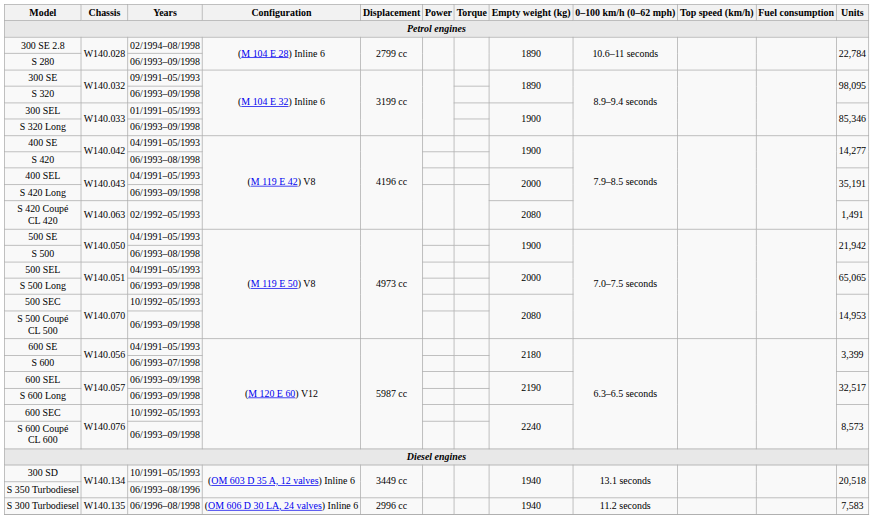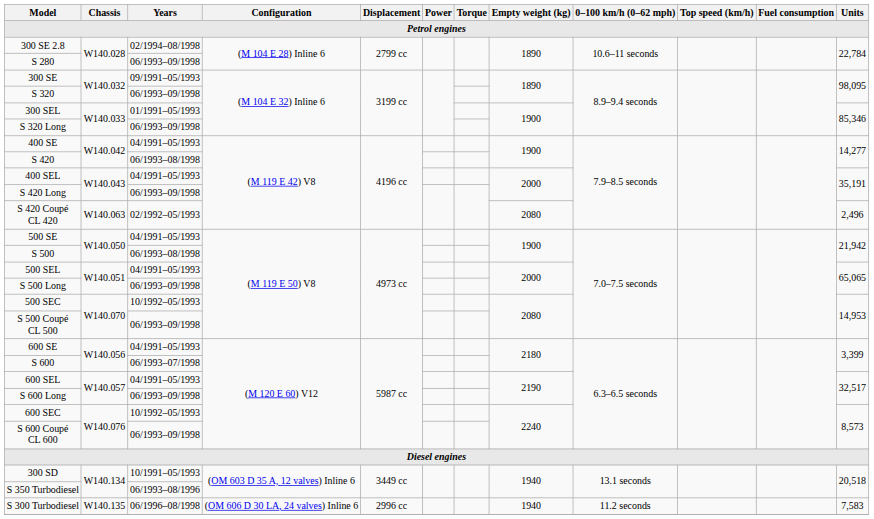 <table class="wikitable" style="text-align:center; font-size:0.85em;">
 <tr>
 <th>Model</th>
 <th>Chassis</th>
 <th>Years</th>
 <th>Configuration</th>
 <th>Displacement</th>
 <th>Power</th>
 <th>Torque</th>
 <th>Empty weight (kg)</th>
 <th>0–100 km/h (0–62 mph)</th>
 <th>Top speed (km/h)</th>
 <th>Fuel consumption</th>
 <th>Units</th>
 </tr>
 <tr>
 <th colspan="12" style="background:#E8E8E8"><em>Petrol engines</em></th>
 </tr>
 <tr>
 <td>300 SE 2.8</td>
 <td rowspan="2">W140.028</td>
 <td>02/1994–08/1998</td>
 <td rowspan="2">(<a href='#'>M 104 E 28</a>) Inline 6</td>
 <td rowspan="2">2799 cc</td>
 <td rowspan="2"></td>
 <td rowspan="2"></td>
 <td rowspan="2">1890</td>
 <td rowspan="2">10.6–11 seconds</td>
 <td rowspan="2"></td>
 <td rowspan="2"></td>
 <td rowspan="2">22,784</td>
 </tr>
 <tr>
 <td>S 280</td>
 <td>06/1993–09/1998</td>
 </tr>
 <tr>
 <td>300 SE</td>
 <td rowspan="2">W140.032</td>
 <td>09/1991–05/1993</td>
 <td rowspan="4">(<a href='#'>M 104 E 32</a>) Inline 6</td>
 <td rowspan="4">3199 cc</td>
 <td rowspan="4"></td>
 <td rowspan="1"></td>
 <td rowspan="2">1890</td>
 <td rowspan="4">8.9–9.4 seconds</td>
 <td rowspan="4"></td>
 <td rowspan="4"></td>
 <td rowspan="2">98,095</td>
 </tr>
 <tr>
 <td>S 320</td>
 <td>06/1993–09/1998</td>
 <td></td>
 </tr>
 <tr>
 <td>300 SEL</td>
 <td rowspan="2">W140.033</td>
 <td>01/1991–05/1993</td>
 <td rowspan="1"></td>
 <td rowspan="2">1900</td>
 <td rowspan="2">85,346</td>
 </tr>
 <tr>
 <td>S 320 Long</td>
 <td>06/1993–09/1998</td>
 <td></td>
 </tr>
 <tr>
 <td>400 SE</td>
 <td rowspan="2">W140.042</td>
 <td>04/1991–05/1993</td>
 <td rowspan="5">(<a href='#'>M 119 E 42</a>) V8</td>
 <td rowspan="5">4196 cc</td>
 <td></td>
 <td></td>
 <td rowspan="2">1900</td>
 <td rowspan="5">7.9–8.5 seconds</td>
 <td rowspan="5"></td>
 <td rowspan="5"></td>
 <td rowspan="2">14,277</td>
 </tr>
 <tr>
 <td>S 420</td>
 <td>06/1993–08/1998</td>
 <td></td>
 <td></td>
 </tr>
 <tr>
 <td>400 SEL</td>
 <td rowspan="2">W140.043</td>
 <td>04/1991–05/1993</td>
 <td></td>
 <td></td>
 <td rowspan="2">2000</td>
 <td rowspan="2">35,191</td>
 </tr>
 <tr>
 <td>S 420 Long</td>
 <td>06/1993–09/1998</td>
 <td rowspan="2"></td>
 <td rowspan="2"></td>
 </tr>
 <tr>
 <td>S 420 Coupé<br>CL 420</td>
 <td>W140.063</td>
 <td>02/1992–05/1993</td>
 <td>2080</td>
-<td>1,491</td>
+<td>2,496</td>
 </tr>
 <tr>
 <td>500 SE</td>
 <td rowspan="2">W140.050</td>
 <td>04/1991–05/1993</td>
 <td rowspan="6">(<a href='#'>M 119 E 50</a>) V8</td>
 <td rowspan="6">4973 cc</td>
 <td></td>
 <td></td>
 <td rowspan="2">1900</td>
 <td rowspan="6">7.0–7.5 seconds</td>
 <td rowspan="6"></td>
 <td rowspan="6"></td>
 <td rowspan="2">21,942</td>
 </tr>
 <tr>
 <td>S 500</td>
 <td>06/1993–08/1998</td>
 <td></td>
 <td></td>
 </tr>
 <tr>
 <td>500 SEL</td>
 <td rowspan="2">W140.051</td>
 <td>04/1991–05/1993</td>
 <td></td>
 <td></td>
 <td rowspan="2">2000</td>
 <td rowspan="2">65,065</td>
 </tr>
 <tr>
 <td>S 500 Long</td>
 <td>06/1993–09/1998</td>
 <td></td>
 <td></td>
 </tr>
 <tr>
 <td>500 SEC</td>
 <td rowspan="2">W140.070</td>
 <td>10/1992–05/1993</td>
 <td></td>
 <td></td>
 <td rowspan="2">2080</td>
 <td rowspan="2">14,953</td>
 </tr>
 <tr>
 <td>S 500 Coupé<br>CL 500</td>
 <td>06/1993–09/1998</td>
 <td></td>
 <td></td>
 </tr>
 <tr>
 <td>600 SE</td>
 <td rowspan="2">W140.056</td>
 <td>04/1991–05/1993</td>
 <td rowspan="6">(<a href='#'>M 120 E 60</a>) V12</td>
 <td rowspan="6">5987 cc</td>
 <td></td>
 <td></td>
 <td rowspan="2">2180</td>
 <td rowspan="6">6.3–6.5 seconds</td>
 <td rowspan="6"></td>
 <td rowspan="6"></td>
 <td rowspan="2">3,399</td>
 </tr>
 <tr>
 <td>S 600</td>
 <td>06/1993–07/1998</td>
 <td></td>
 <td></td>
 </tr>
 <tr>
 <td>600 SEL</td>
 <td rowspan="2">W140.057</td>
-<td>06/1993–09/1998</td>
+<td>04/1991–05/1993</td>
 <td></td>
 <td></td>
 <td rowspan="2">2190</td>
 <td rowspan="2">32,517</td>
 </tr>
 <tr>
 <td>S 600 Long</td>
 <td>06/1993–09/1998</td>
 <td></td>
 <td></td>
 </tr>
 <tr>
 <td>600 SEC</td>
 <td rowspan="2">W140.076</td>
 <td>10/1992–05/1993</td>
 <td></td>
 <td></td>
 <td rowspan="2">2240</td>
 <td rowspan="2">8,573</td>
 </tr>
 <tr>
 <td>S 600 Coupé<br>CL 600</td>
 <td>06/1993–09/1998</td>
 <td></td>
 <td></td>
 </tr>
 <tr>
 <th colspan="12" style="background:#E8E8E8"><em>Diesel engines</em></th>
 </tr>
 <tr>
 <td>300 SD</td>
 <td rowspan="2">W140.134</td>
 <td>10/1991–05/1993</td>
 <td rowspan="2">(<a href='#'>OM 603 D 35 A, 12 valves</a>) Inline 6</td>
 <td rowspan="2">3449 cc</td>
 <td rowspan="2"></td>
 <td rowspan="2"></td>
 <td rowspan="2">1940</td>
 <td rowspan="2">13.1 seconds</td>
 <td rowspan="2"></td>
 <td rowspan="2"></td>
 <td rowspan="2">20,518</td>
 </tr>
 <tr>
 <td>S 350 Turbodiesel</td>
 <td>06/1993–08/1996</td>
 </tr>
 <tr>
 <td>S 300 Turbodiesel</td>
 <td>W140.135</td>
 <td>06/1996–08/1998</td>
 <td>(<a href='#'>OM 606 D 30 LA, 24 valves</a>) Inline 6</td>
 <td>2996 cc</td>
 <td></td>
 <td></td>
 <td>1940</td>
 <td>11.2 seconds</td>
 <td></td>
 <td></td>
 <td>7,583</td>
 </tr>
 <tr>
 </tr>
 </table>
